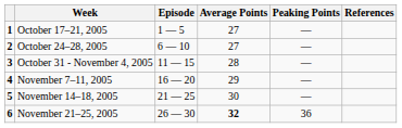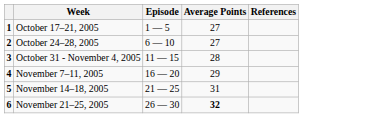 <table class="wikitable">
 <tr>
 <th></th>
 <th>Week</th>
 <th>Episode</th>
 <th>Average Points</th>
-<th>Peaking Points</th>
 <th>References</th>
 </tr>
 <tr>
 <td style="text-align: center"><strong>1</strong></td>
 <td>October 17–21, 2005</td>
 <td>1 — 5</td>
 <td style="text-align: center">27</td>
-<td style="text-align: center">—</td>
 <td></td>
 </tr>
 <tr>
 <td style="text-align: center"><strong>2</strong></td>
 <td>October 24–28, 2005</td>
 <td>6 — 10</td>
 <td style="text-align: center">27</td>
-<td style="text-align: center">—</td>
 <td></td>
 </tr>
 <tr>
 <td style="text-align: center"><strong>3</strong></td>
 <td>October 31 - November 4, 2005</td>
 <td>11 — 15</td>
 <td style="text-align: center">28</td>
-<td style="text-align: center">—</td>
 <td></td>
 </tr>
 <tr>
 <td style="text-align: center"><strong>4</strong></td>
 <td>November 7–11, 2005</td>
 <td>16 — 20</td>
 <td style="text-align: center">29</td>
-<td style="text-align: center">—</td>
 <td></td>
 </tr>
 <tr>
 <td style="text-align: center"><strong>5</strong></td>
 <td>November 14–18, 2005</td>
 <td>21 — 25</td>
-<td style="text-align: center">30</td>
-<td style="text-align: center">—</td>
+<td style="text-align: center">31</td>
 <td></td>
 </tr>
 <tr>
 <td style="text-align: center"><strong>6</strong></td>
 <td>November 21–25, 2005</td>
 <td>26 — 30</td>
 <td style="text-align: center"><strong>32</strong></td>
-<td style="text-align: center">36</td>
 <td></td>
 </tr>
 </table>
